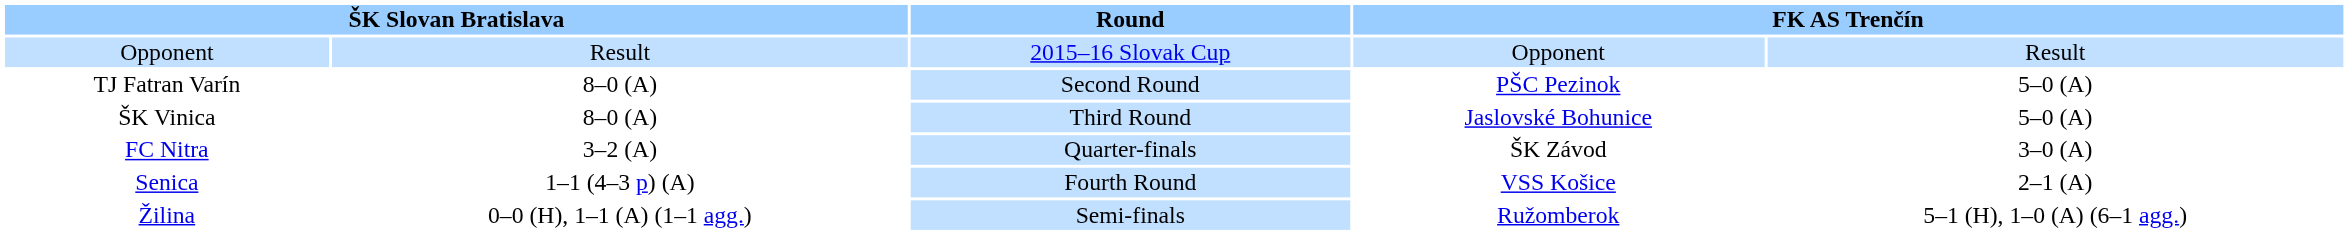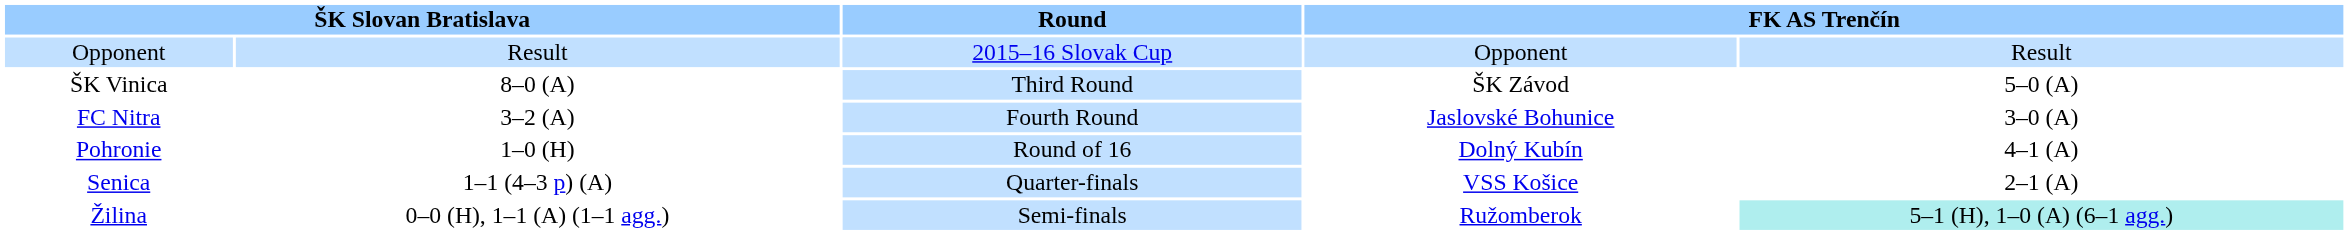 <table width="100%" style="text-align:center">
 <tr valign=top bgcolor=#99ccff>
 <th colspan=2 style="width:1*">ŠK Slovan Bratislava</th>
 <th><strong>Round</strong></th>
 <th colspan=2 style="width:1*">FK AS Trenčín</th>
 </tr>
 <tr valign=top bgcolor=#c1e0ff>
 <td>Opponent</td>
 <td>Result</td>
 <td bgcolor=#c1e0ff><a href='#'>2015–16 Slovak Cup</a></td>
 <td>Opponent</td>
 <td>Result</td>
 </tr>
 <tr>
-<td>TJ Fatran Varín</td>
-<td>8–0 (A)</td>
-<td bgcolor=#c1e0ff>Second Round</td>
-<td><a href='#'>PŠC Pezinok</a></td>
-<td>5–0 (A)</td>
-</tr>
-<tr>
 <td>ŠK Vinica</td>
 <td>8–0 (A)</td>
 <td bgcolor=#c1e0ff>Third Round</td>
-<td><a href='#'>Jaslovské Bohunice</a></td>
+<td>ŠK Závod</td>
 <td>5–0 (A)</td>
 </tr>
 <tr>
 <td><a href='#'>FC Nitra</a></td>
 <td>3–2 (A)</td>
-<td bgcolor=#c1e0ff>Quarter-finals</td>
-<td>ŠK Závod</td>
+<td bgcolor=#c1e0ff>Fourth Round</td>
+<td><a href='#'>Jaslovské Bohunice</a></td>
 <td>3–0 (A)</td>
+</tr>
+<tr>
+<td><a href='#'>Pohronie</a></td>
+<td>1–0 (H)</td>
+<td bgcolor=#c1e0ff>Round of 16</td>
+<td><a href='#'>Dolný Kubín</a></td>
+<td>4–1 (A)</td>
 </tr>
 <tr>
 <td><a href='#'>Senica</a></td>
 <td>1–1 (4–3 <a href='#'>p</a>) (A)</td>
-<td bgcolor=#c1e0ff>Fourth Round</td>
+<td bgcolor=#c1e0ff>Quarter-finals</td>
 <td><a href='#'>VSS Košice</a></td>
 <td>2–1 (A)</td>
 </tr>
 <tr>
 <td><a href='#'>Žilina</a></td>
 <td>0–0 (H), 1–1  (A) (1–1 <a href='#'>agg.</a>)</td>
 <td bgcolor=#c1e0ff>Semi-finals</td>
 <td><a href='#'>Ružomberok</a></td>
-<td>5–1 (H), 1–0  (A) (6–1 <a href='#'>agg.</a>)</td>
+<td style="background: paleturquoise;">5–1 (H), 1–0  (A) (6–1 <a href='#'>agg.</a>)</td>
 </tr>
 </table>
